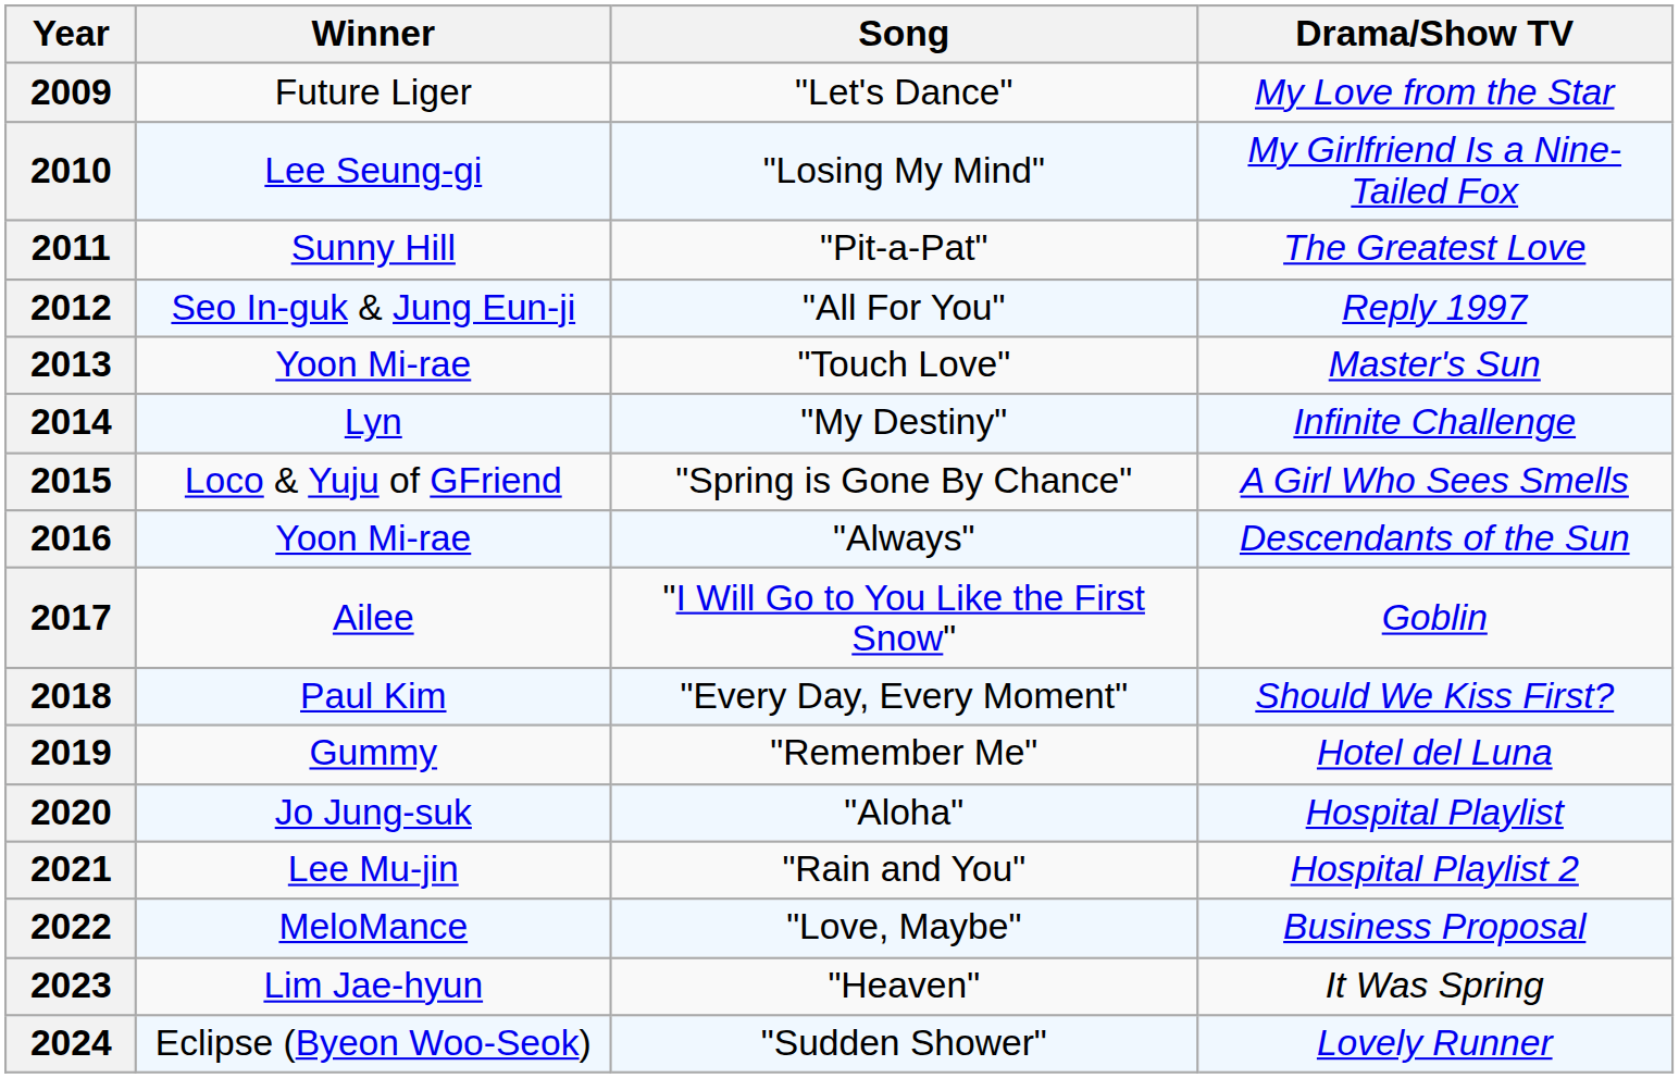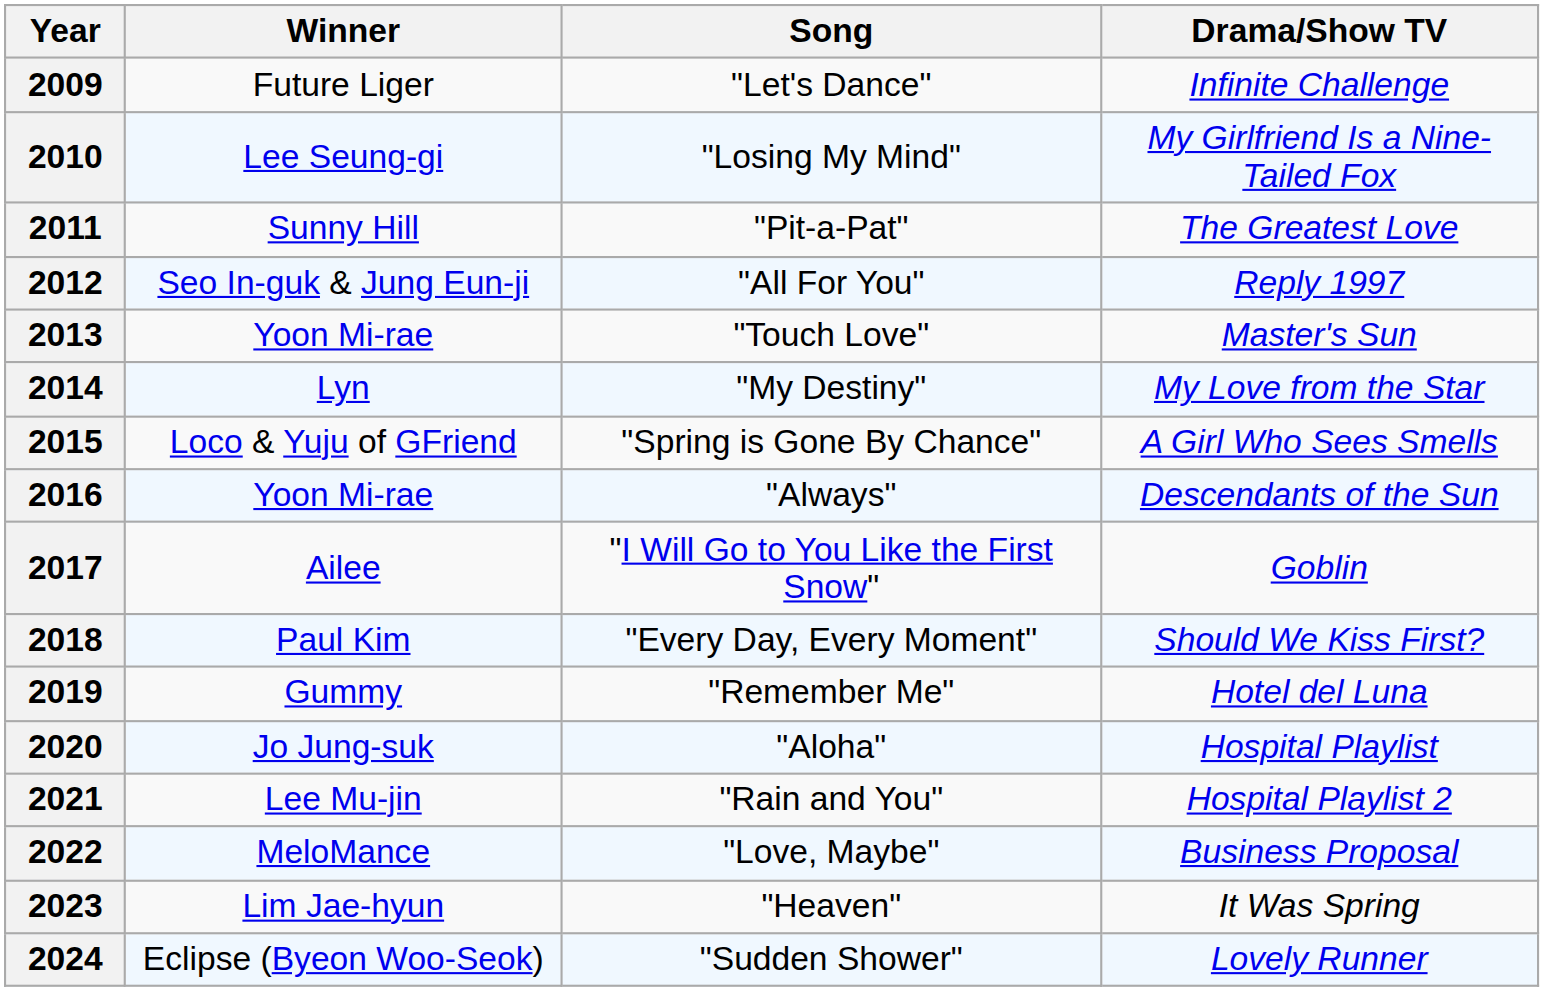 <table class="wikitable plainrowheaders" style="text-align: center">
 <tr>
 <th scope="col" width="50">Year</th>
 <th scope="col" width="200">Winner</th>
 <th scope="col" width="250">Song</th>
 <th scope="col" width="200">Drama/Show TV</th>
 </tr>
 <tr>
 <th scope="row" style="text-align:center;">2009</th>
 <td>Future Liger</td>
 <td>"Let's Dance"</td>
-<td><em><a href='#'>My Love from the Star</a></em></td>
+<td><em><a href='#'>Infinite Challenge</a></em></td>
 </tr>
 <tr style="background:#F0F8FF">
 <th scope="row" style="text-align:center;">2010</th>
 <td><a href='#'>Lee Seung-gi</a></td>
 <td>"Losing My Mind"</td>
 <td><em><a href='#'>My Girlfriend Is a Nine-Tailed Fox</a></em></td>
 </tr>
 <tr>
 <th scope="row" style="text-align:center;">2011</th>
 <td><a href='#'>Sunny Hill</a></td>
 <td>"Pit-a-Pat"</td>
 <td><em><a href='#'>The Greatest Love</a></em></td>
 </tr>
 <tr style="background:#F0F8FF">
 <th scope="row" style="text-align:center;">2012</th>
 <td><a href='#'>Seo In-guk</a> & <a href='#'>Jung Eun-ji</a></td>
 <td>"All For You"</td>
 <td><em><a href='#'>Reply 1997</a></em></td>
 </tr>
 <tr>
 <th scope="row" style="text-align:center;">2013</th>
 <td><a href='#'>Yoon Mi-rae</a></td>
 <td>"Touch Love"</td>
 <td><em><a href='#'>Master's Sun</a></em></td>
 </tr>
 <tr style="background:#F0F8FF">
 <th scope="row" style="text-align:center;">2014</th>
 <td><a href='#'>Lyn</a></td>
 <td>"My Destiny"</td>
-<td><em><a href='#'>Infinite Challenge</a></em></td>
+<td><em><a href='#'>My Love from the Star</a></em></td>
 </tr>
 <tr>
 <th scope="row" style="text-align:center;">2015</th>
 <td><a href='#'>Loco</a> & <a href='#'>Yuju</a> of <a href='#'>GFriend</a></td>
 <td>"Spring is Gone By Chance"</td>
 <td><em><a href='#'>A Girl Who Sees Smells</a></em></td>
 </tr>
 <tr style="background:#F0F8FF">
 <th scope="row" style="text-align:center;">2016</th>
 <td><a href='#'>Yoon Mi-rae</a></td>
 <td>"Always"</td>
 <td><em><a href='#'>Descendants of the Sun</a></em></td>
 </tr>
 <tr>
 <th scope="row" style="text-align:center;">2017</th>
 <td><a href='#'>Ailee</a></td>
 <td>"<a href='#'>I Will Go to You Like the First Snow</a>"</td>
 <td><em><a href='#'>Goblin</a></em></td>
 </tr>
 <tr style="background:#F0F8FF">
 <th scope="row" style="text-align:center;">2018</th>
 <td><a href='#'>Paul Kim</a></td>
 <td>"Every Day, Every Moment"</td>
 <td><em><a href='#'>Should We Kiss First?</a></em></td>
 </tr>
 <tr>
 <th scope="row" style="text-align:center;">2019</th>
 <td><a href='#'>Gummy</a></td>
 <td>"Remember Me"</td>
 <td><em><a href='#'>Hotel del Luna</a></em></td>
 </tr>
 <tr style="background:#F0F8FF">
 <th scope="row" style="text-align:center;">2020</th>
 <td><a href='#'>Jo Jung-suk </a></td>
 <td>"Aloha"</td>
 <td><em><a href='#'>Hospital Playlist</a></em></td>
 </tr>
 <tr>
 <th scope="row" style="text-align:center;">2021</th>
 <td><a href='#'>Lee Mu-jin</a></td>
 <td>"Rain and You"</td>
 <td><em><a href='#'>Hospital Playlist 2</a></em></td>
 </tr>
 <tr style="background:#F0F8FF">
 <th scope="row" style="text-align:center;">2022</th>
 <td><a href='#'>MeloMance</a></td>
 <td>"Love, Maybe"</td>
 <td><em><a href='#'>Business Proposal</a></em></td>
 </tr>
 <tr>
 <th scope="row" style="text-align:center;">2023</th>
 <td><a href='#'>Lim Jae-hyun</a></td>
 <td>"Heaven"</td>
 <td><em>It Was Spring</em></td>
 </tr>
 <tr style="background:#F0F8FF">
 <th scope="row" style="text-align:center;">2024</th>
 <td>Eclipse (<a href='#'>Byeon Woo-Seok</a>)</td>
 <td>"Sudden Shower"</td>
 <td><em><a href='#'>Lovely Runner</a></em></td>
 </tr>
 </table>
